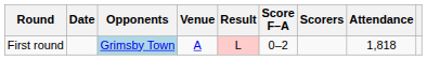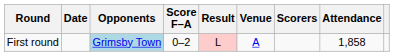 <table class="wikitable plainrowheaders" style="text-align:center">
 <tr>
 <th scope="col">Round</th>
 <th scope="col">Date</th>
 <th scope="col">Opponents</th>
+<th scope="col">Score<br>F–A</th>
+<th scope="col">Result</th>
 <th scope="col">Venue</th>
-<th scope="col">Result</th>
-<th scope="col">Score<br>F–A</th>
 <th scope="col">Scorers</th>
 <th scope="col">Attendance</th>
 <th scope="col"></th>
 </tr>
 <tr>
 <td>First round</td>
 <td></td>
 <td style="background: lightblue;"><a href='#'>Grimsby Town</a></td>
+<td>0–2</td>
+<td bgcolor="#FFCCCC">L</td>
 <td><a href='#'>A</a></td>
-<td bgcolor="#FFCCCC">L</td>
-<td>0–2</td>
 <td></td>
-<td>1,818</td>
+<td>1,858</td>
 <td></td>
 </tr>
 </table>
